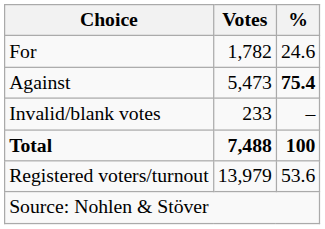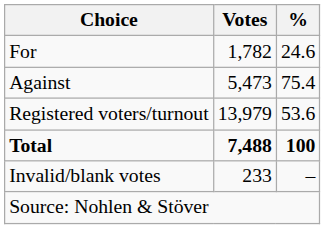 <table class=wikitable style=text-align:right>
 <tr>
 <th>Choice</th>
 <th>Votes</th>
 <th>%</th>
 </tr>
 <tr>
 <td align=left>For</td>
 <td>1,782</td>
 <td>24.6</td>
 </tr>
 <tr>
 <td align=left>Against</td>
 <td>5,473</td>
-<td><strong>75.4</strong></td>
+<td>75.4</td>
+</tr>
+<tr>
+<td align=left>Registered voters/turnout</td>
+<td>13,979</td>
+<td>53.6</td>
+</tr>
+<tr>
+<td align=left><strong>Total</strong></td>
+<td><strong>7,488</strong></td>
+<td><strong>100</strong></td>
 </tr>
 <tr>
 <td align=left>Invalid/blank votes</td>
 <td>233</td>
 <td>–</td>
 </tr>
 <tr>
-<td align=left><strong>Total</strong></td>
-<td><strong>7,488</strong></td>
-<td><strong>100</strong></td>
-</tr>
-<tr>
-<td align=left>Registered voters/turnout</td>
-<td>13,979</td>
-<td>53.6</td>
-</tr>
-<tr>
 <td align=left colspan=3>Source: Nohlen & Stöver</td>
 </tr>
 </table>
